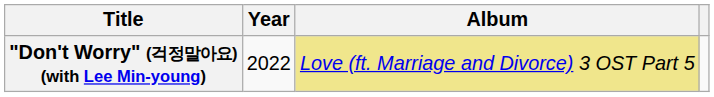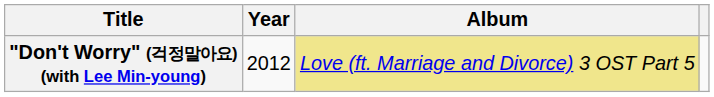 <table class="wikitable plainrowheaders" style="text-align:center;">
 <tr>
 <th>Title</th>
 <th>Year</th>
 <th>Album</th>
 <th scope="col" class="unsortable"></th>
 </tr>
 <tr>
 <th scope=row>"Don't Worry" <small>(걱정말아요)</small><br><small>(with <a href='#'>Lee Min-young</a>)</small></th>
-<td>2022</td>
+<td>2012</td>
 <td style="background: khaki;"><em><a href='#'>Love (ft. Marriage and Divorce)</a> 3 OST Part 5</em></td>
 <td></td>
 </tr>
 </table>
